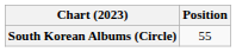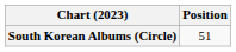 <table class="wikitable plainrowheaders" style="text-align:center">
 <tr>
 <th scope="col">Chart (2023)</th>
 <th scope="col">Position</th>
 </tr>
 <tr>
 <th scope="row">South Korean Albums (Circle)</th>
-<td>55</td>
+<td>51</td>
 </tr>
 </table>
